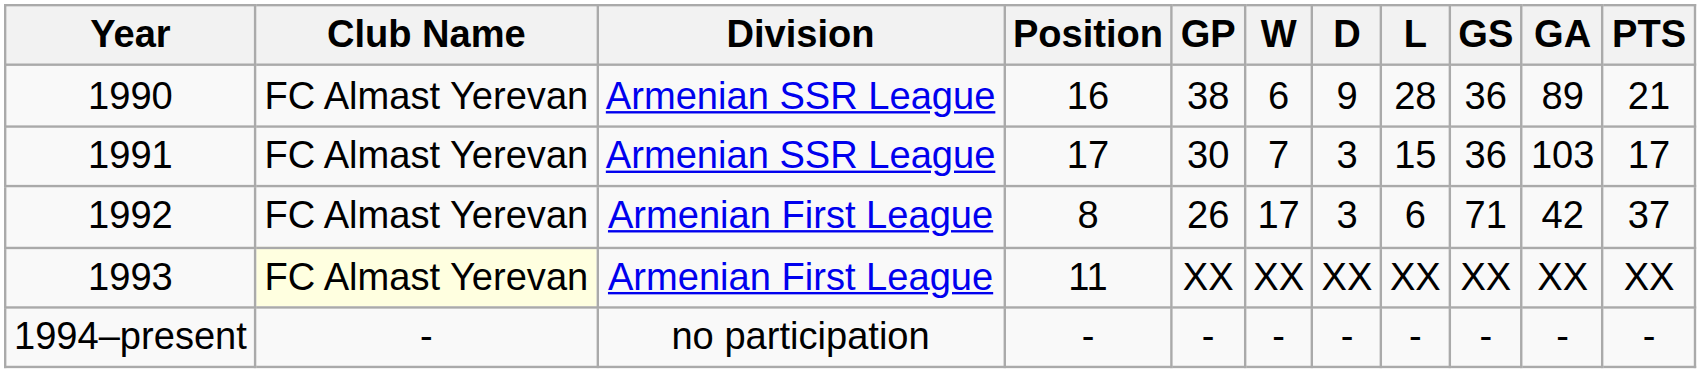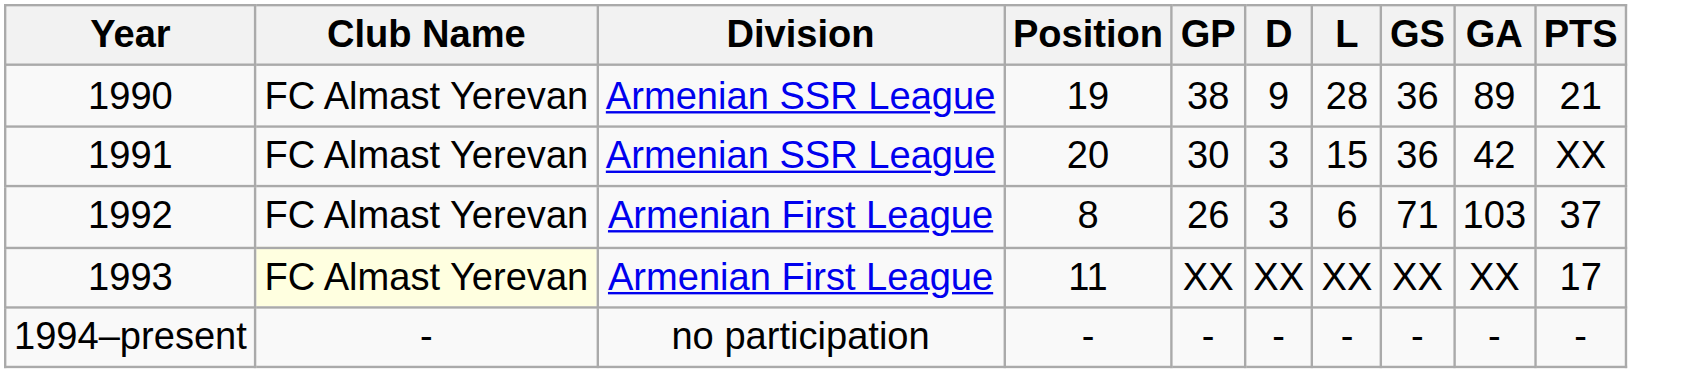 <table class="wikitable" style="text-align: center;">
 <tr>
 <th>Year</th>
 <th>Club Name</th>
 <th>Division</th>
 <th>Position</th>
 <th>GP</th>
-<th>W</th>
 <th>D</th>
 <th>L</th>
 <th>GS</th>
 <th>GA</th>
 <th>PTS</th>
 </tr>
 <tr>
 <td>1990</td>
 <td>FC Almast Yerevan</td>
 <td><a href='#'>Armenian SSR League</a></td>
-<td>16</td>
+<td>19</td>
 <td>38</td>
-<td>6</td>
 <td>9</td>
 <td>28</td>
 <td>36</td>
 <td>89</td>
 <td>21</td>
 </tr>
 <tr>
 <td>1991</td>
 <td>FC Almast Yerevan</td>
 <td><a href='#'>Armenian SSR League</a></td>
-<td>17</td>
+<td>20</td>
 <td>30</td>
-<td>7</td>
 <td>3</td>
 <td>15</td>
 <td>36</td>
-<td>103</td>
-<td>17</td>
+<td>42</td>
+<td>XX</td>
 </tr>
 <tr>
 <td>1992</td>
 <td>FC Almast Yerevan</td>
 <td><a href='#'>Armenian First League</a></td>
 <td>8</td>
 <td>26</td>
-<td>17</td>
 <td>3</td>
 <td>6</td>
 <td>71</td>
-<td>42</td>
+<td>103</td>
 <td>37</td>
 </tr>
 <tr>
 <td>1993</td>
 <td style="background: lightyellow;">FC Almast Yerevan</td>
 <td><a href='#'>Armenian First League</a></td>
 <td>11</td>
 <td>XX</td>
 <td>XX</td>
 <td>XX</td>
 <td>XX</td>
 <td>XX</td>
-<td>XX</td>
-<td>XX</td>
+<td>17</td>
 </tr>
 <tr>
 <td>1994–present</td>
 <td>-</td>
 <td>no participation</td>
 <td>-</td>
 <td>-</td>
 <td>-</td>
 <td>-</td>
 <td>-</td>
 <td>-</td>
 <td>-</td>
-<td>-</td>
 </tr>
 </table>
